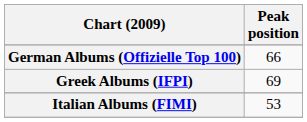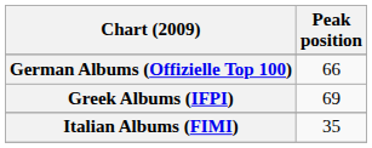 <table class="wikitable plainrowheaders sortable" border="1">
 <tr>
 <th scope="col">Chart (2009)</th>
 <th scope="col">Peak<br>position</th>
 </tr>
 <tr>
 </tr>
 <tr>
 </tr>
 <tr>
 </tr>
 <tr>
 </tr>
 <tr>
 </tr>
 <tr>
 </tr>
 <tr>
 <th scope="row">German Albums (<a href='#'>Offizielle Top 100</a>)</th>
 <td align="center">66</td>
 </tr>
 <tr>
 <th scope="row">Greek Albums (<a href='#'>IFPI</a>)</th>
 <td style="text-align:center;">69</td>
 </tr>
 <tr>
 </tr>
 <tr>
 <th scope="row">Italian Albums (<a href='#'>FIMI</a>)</th>
-<td style="text-align:center;">53</td>
+<td style="text-align:center;">35</td>
 </tr>
 <tr>
 </tr>
 <tr>
 </tr>
 <tr>
 </tr>
 <tr>
 </tr>
 <tr>
 </tr>
 <tr>
 </tr>
 <tr>
 </tr>
 <tr>
 </tr>
 <tr>
 </tr>
 <tr>
 </tr>
 </table>
